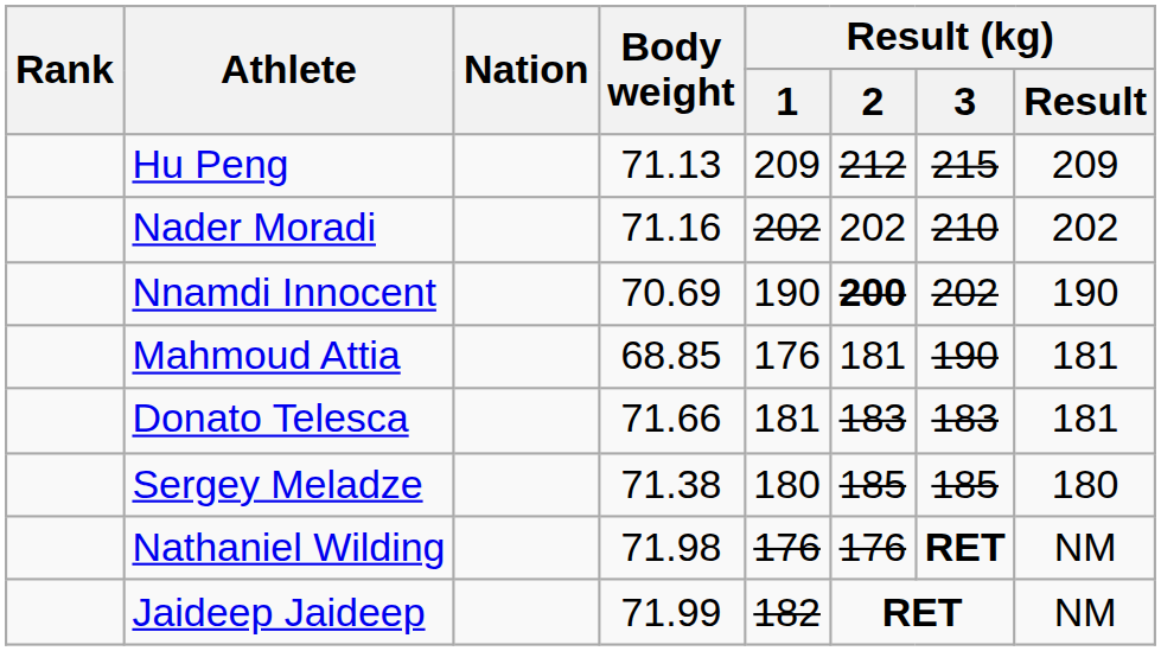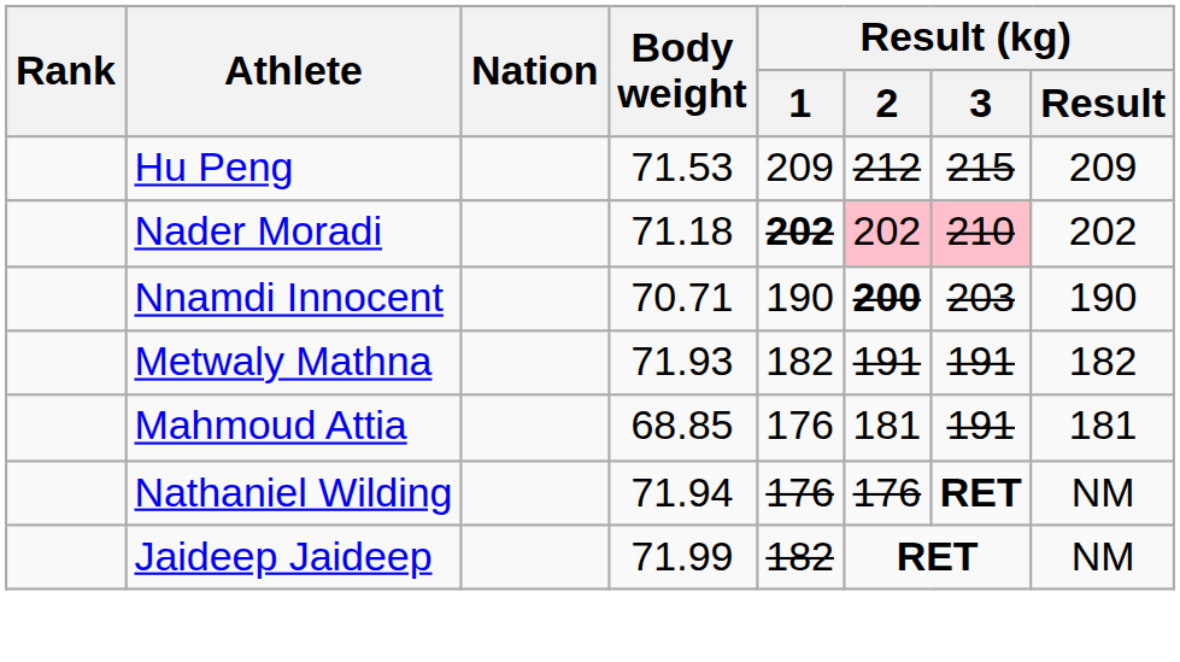 <table class="wikitable sortable" style="text-align:center;">
 <tr>
 <th rowspan=2>Rank</th>
 <th rowspan=2>Athlete</th>
 <th rowspan=2>Nation</th>
 <th rowspan=2>Body<br>weight</th>
 <th colspan=4>Result (kg)</th>
 </tr>
 <tr>
 <th>1</th>
 <th>2</th>
 <th>3</th>
 <th>Result</th>
 </tr>
 <tr>
 <td></td>
 <td align=left><a href='#'>Hu Peng</a></td>
 <td align=left></td>
-<td>71.13</td>
+<td>71.53</td>
 <td>209</td>
 <td><s>212</s></td>
 <td><s>215</s></td>
 <td>209</td>
 </tr>
 <tr>
 <td></td>
 <td align=left><a href='#'>Nader Moradi</a></td>
 <td align=left></td>
-<td>71.16</td>
-<td><s>202</s></td>
-<td>202</td>
-<td><s>210</s></td>
+<td>71.18</td>
+<td><strong><s>202</s></strong></td>
+<td style="background: pink;">202</td>
+<td style="background: pink;"><s>210</s></td>
 <td>202</td>
 </tr>
 <tr>
 <td></td>
 <td align=left><a href='#'>Nnamdi Innocent</a></td>
 <td align=left></td>
-<td>70.69</td>
+<td>70.71</td>
 <td>190</td>
 <td><strong><s>200</s></strong></td>
-<td><s>202</s></td>
+<td><s>203</s></td>
 <td>190</td>
+</tr>
+<tr>
+<td></td>
+<td align=left><a href='#'>Metwaly Mathna</a></td>
+<td align=left></td>
+<td>71.93</td>
+<td>182</td>
+<td><s>191</s></td>
+<td><s>191</s></td>
+<td>182</td>
 </tr>
 <tr>
 <td></td>
 <td align=left><a href='#'>Mahmoud Attia</a></td>
 <td align=left></td>
 <td>68.85</td>
 <td>176</td>
 <td>181</td>
-<td><s>190</s></td>
+<td><s>191</s></td>
 <td>181</td>
-</tr>
-<tr>
-<td></td>
-<td align=left><a href='#'>Donato Telesca</a></td>
-<td align=left></td>
-<td>71.66</td>
-<td>181</td>
-<td><s>183</s></td>
-<td><s>183</s></td>
-<td>181</td>
-</tr>
-<tr>
-<td></td>
-<td align=left><a href='#'>Sergey Meladze</a></td>
-<td align=left></td>
-<td>71.38</td>
-<td>180</td>
-<td><s>185</s></td>
-<td><s>185</s></td>
-<td>180</td>
 </tr>
 <tr>
 <td></td>
 <td align=left><a href='#'>Nathaniel Wilding</a></td>
 <td align=left></td>
-<td>71.98</td>
+<td>71.94</td>
 <td><s>176</s></td>
 <td><s>176</s></td>
 <td><strong>RET</strong></td>
 <td>NM</td>
 </tr>
 <tr>
 <td></td>
 <td align=left><a href='#'>Jaideep Jaideep</a></td>
 <td align=left></td>
 <td>71.99</td>
 <td><s>182</s></td>
 <td colspan=2><strong>RET</strong></td>
 <td>NM</td>
 </tr>
 </table>
